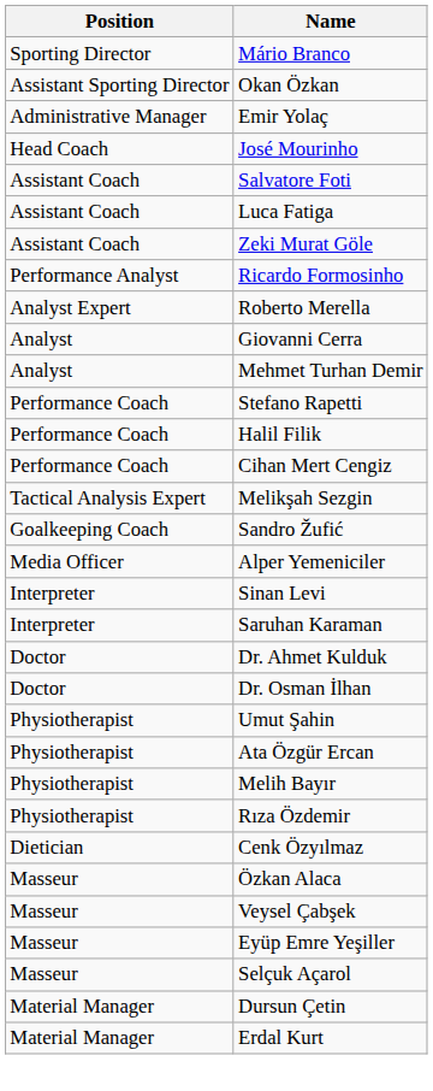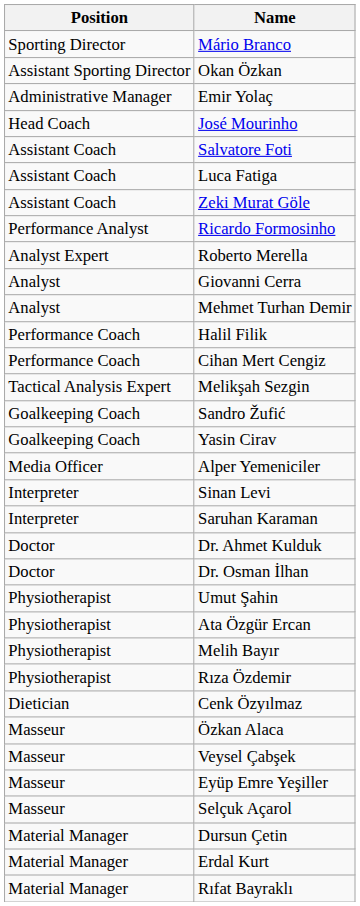 <table class="wikitable" style="text-align:left">
 <tr>
 <th>Position</th>
 <th>Name</th>
 </tr>
 <tr>
 <td>Sporting Director</td>
 <td> <a href='#'>Mário Branco</a></td>
 </tr>
 <tr>
 <td>Assistant Sporting Director</td>
 <td> Okan Özkan</td>
 </tr>
 <tr>
 <td>Administrative Manager</td>
 <td> Emir Yolaç</td>
 </tr>
 <tr>
 <td>Head Coach</td>
 <td> <a href='#'>José Mourinho</a></td>
 </tr>
 <tr>
 <td>Assistant Coach</td>
 <td> <a href='#'>Salvatore Foti</a></td>
 </tr>
 <tr>
 <td>Assistant Coach</td>
 <td> Luca Fatiga</td>
 </tr>
 <tr>
 <td>Assistant Coach</td>
 <td> <a href='#'>Zeki Murat Göle</a></td>
 </tr>
 <tr>
 <td>Performance Analyst</td>
 <td> <a href='#'>Ricardo Formosinho</a></td>
 </tr>
 <tr>
 <td>Analyst Expert</td>
 <td> Roberto Merella</td>
 </tr>
 <tr>
 <td>Analyst</td>
 <td> Giovanni Cerra</td>
 </tr>
 <tr>
 <td>Analyst</td>
 <td> Mehmet Turhan Demir</td>
 </tr>
 <tr>
 <td>Performance Coach</td>
-<td> Stefano Rapetti</td>
-</tr>
-<tr>
-<td>Performance Coach</td>
 <td> Halil Filik</td>
 </tr>
 <tr>
 <td>Performance Coach</td>
 <td> Cihan Mert Cengiz</td>
 </tr>
 <tr>
 <td>Tactical Analysis Expert</td>
 <td> Melikşah Sezgin</td>
 </tr>
 <tr>
 <td>Goalkeeping Coach</td>
 <td> Sandro Žufić</td>
+</tr>
+<tr>
+<td>Goalkeeping Coach</td>
+<td> Yasin Cirav</td>
 </tr>
 <tr>
 <td>Media Officer</td>
 <td> Alper Yemeniciler</td>
 </tr>
 <tr>
 <td>Interpreter</td>
 <td> Sinan Levi</td>
 </tr>
 <tr>
 <td>Interpreter</td>
 <td> Saruhan Karaman</td>
 </tr>
 <tr>
 <td>Doctor</td>
 <td> Dr. Ahmet Kulduk</td>
 </tr>
 <tr>
 <td>Doctor</td>
 <td> Dr. Osman İlhan</td>
 </tr>
 <tr>
 <td>Physiotherapist</td>
 <td> Umut Şahin</td>
 </tr>
 <tr>
 <td>Physiotherapist</td>
 <td> Ata Özgür Ercan</td>
 </tr>
 <tr>
 <td>Physiotherapist</td>
 <td> Melih Bayır</td>
 </tr>
 <tr>
 <td>Physiotherapist</td>
 <td> Rıza Özdemir</td>
 </tr>
 <tr>
 <td>Dietician</td>
 <td> Cenk Özyılmaz</td>
 </tr>
 <tr>
 <td>Masseur</td>
 <td> Özkan Alaca</td>
 </tr>
 <tr>
 <td>Masseur</td>
 <td> Veysel Çabşek</td>
 </tr>
 <tr>
 <td>Masseur</td>
 <td> Eyüp Emre Yeşiller</td>
 </tr>
 <tr>
 <td>Masseur</td>
 <td> Selçuk Açarol</td>
 </tr>
 <tr>
 <td>Material Manager</td>
 <td> Dursun Çetin</td>
 </tr>
 <tr>
 <td>Material Manager</td>
 <td> Erdal Kurt</td>
 </tr>
+<tr>
+<td>Material Manager</td>
+<td> Rıfat Bayraklı</td>
+</tr>
 </table>
